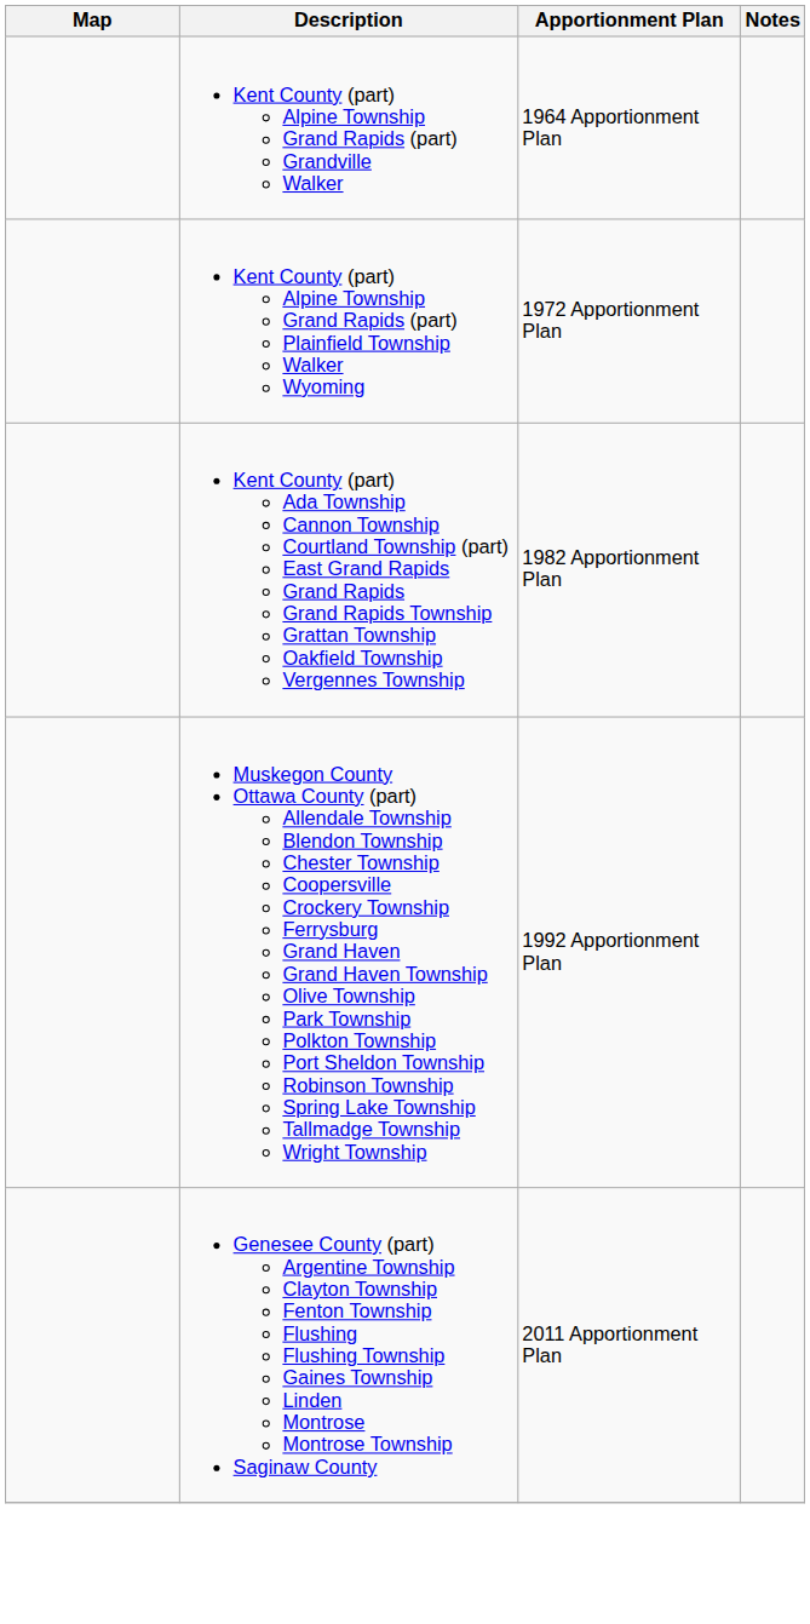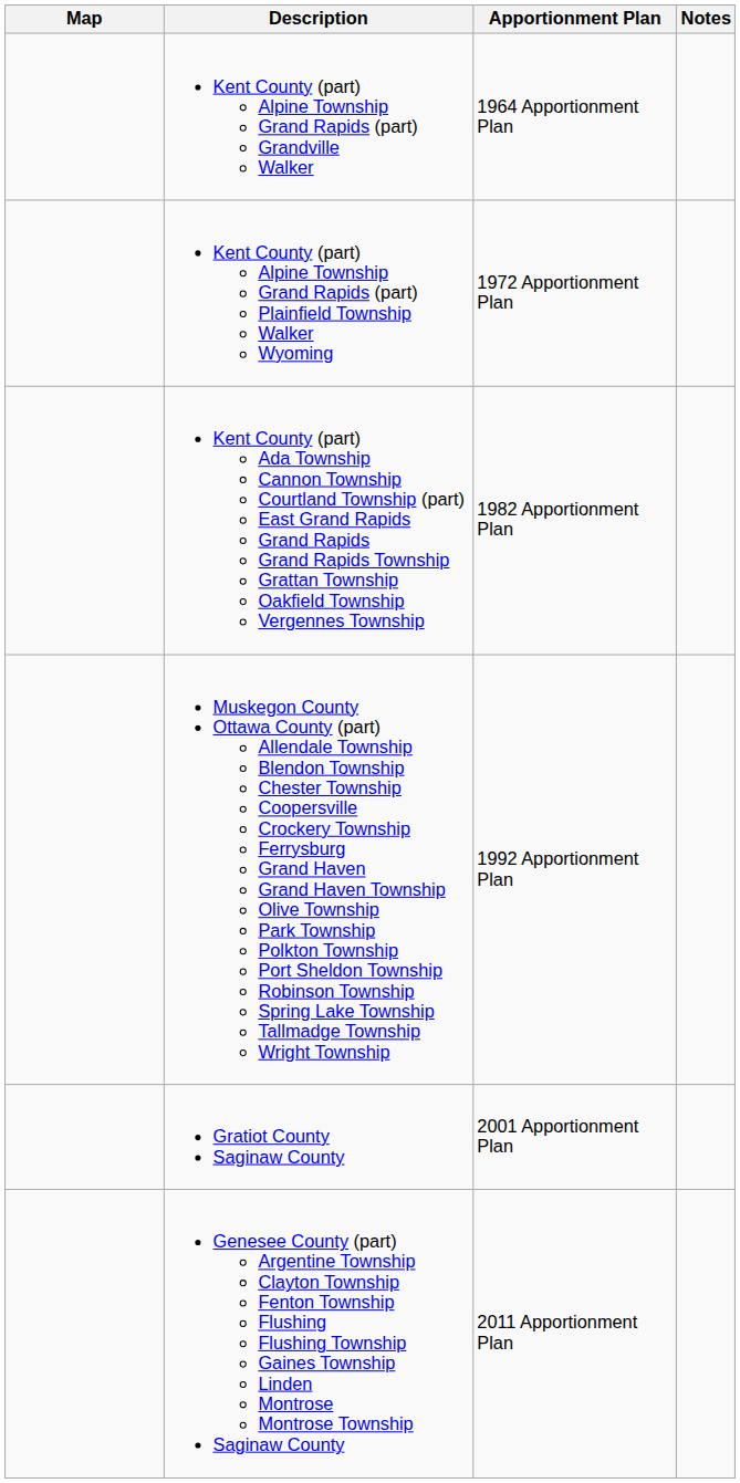 <table class="wikitable sortable">
 <tr>
 <th style="width:100pt;">Map</th>
 <th style="width:200pt;">Description</th>
 <th style="width:130pt;">Apportionment Plan</th>
 <th style="width:15pt;">Notes</th>
 </tr>
 <tr>
 <td></td>
 <td><br><ul><li><a href='#'>Kent County</a> (part)<ul><li><a href='#'>Alpine Township</a></li><li><a href='#'>Grand Rapids</a> (part)</li><li><a href='#'>Grandville</a></li><li><a href='#'>Walker</a></li></ul></li></ul></td>
 <td>1964 Apportionment Plan</td>
 <td></td>
 </tr>
 <tr>
 <td></td>
 <td><br><ul><li><a href='#'>Kent County</a> (part)<ul><li><a href='#'>Alpine Township</a></li><li><a href='#'>Grand Rapids</a> (part)</li><li><a href='#'>Plainfield Township</a></li><li><a href='#'>Walker</a></li><li><a href='#'>Wyoming</a></li></ul></li></ul></td>
 <td>1972 Apportionment Plan</td>
 <td></td>
 </tr>
 <tr>
 <td></td>
 <td><br><ul><li><a href='#'>Kent County</a> (part)<ul><li><a href='#'>Ada Township</a></li><li><a href='#'>Cannon Township</a></li><li><a href='#'>Courtland Township</a> (part)</li><li><a href='#'>East Grand Rapids</a></li><li><a href='#'>Grand Rapids</a></li><li><a href='#'>Grand Rapids Township</a></li><li><a href='#'>Grattan Township</a></li><li><a href='#'>Oakfield Township</a></li><li><a href='#'>Vergennes Township</a></li></ul></li></ul></td>
 <td>1982 Apportionment Plan</td>
 <td></td>
 </tr>
 <tr>
 <td></td>
 <td><br><ul><li><a href='#'>Muskegon County</a></li><li><a href='#'>Ottawa County</a> (part)<ul><li><a href='#'>Allendale Township</a></li><li><a href='#'>Blendon Township</a></li><li><a href='#'>Chester Township</a></li><li><a href='#'>Coopersville</a></li><li><a href='#'>Crockery Township</a></li><li><a href='#'>Ferrysburg</a></li><li><a href='#'>Grand Haven</a></li><li><a href='#'>Grand Haven Township</a></li><li><a href='#'>Olive Township</a></li><li><a href='#'>Park Township</a></li><li><a href='#'>Polkton Township</a></li><li><a href='#'>Port Sheldon Township</a></li><li><a href='#'>Robinson Township</a></li><li><a href='#'>Spring Lake Township</a></li><li><a href='#'>Tallmadge Township</a></li><li><a href='#'>Wright Township</a></li></ul></li></ul></td>
 <td>1992 Apportionment Plan</td>
 <td></td>
 </tr>
 <tr>
 <td></td>
+<td><br><ul><li><a href='#'>Gratiot County</a></li><li><a href='#'>Saginaw County</a></li></ul></td>
+<td>2001 Apportionment Plan</td>
+<td></td>
+</tr>
+<tr>
+<td></td>
 <td><br><ul><li><a href='#'>Genesee County</a> (part)<ul><li><a href='#'>Argentine Township</a></li><li><a href='#'>Clayton Township</a></li><li><a href='#'>Fenton Township</a></li><li><a href='#'>Flushing</a></li><li><a href='#'>Flushing Township</a></li><li><a href='#'>Gaines Township</a></li><li><a href='#'>Linden</a></li><li><a href='#'>Montrose</a></li><li><a href='#'>Montrose Township</a></li></ul></li><li><a href='#'>Saginaw County</a></li></ul></td>
 <td>2011 Apportionment Plan</td>
 <td></td>
 </tr>
 <tr>
 </tr>
 </table>
